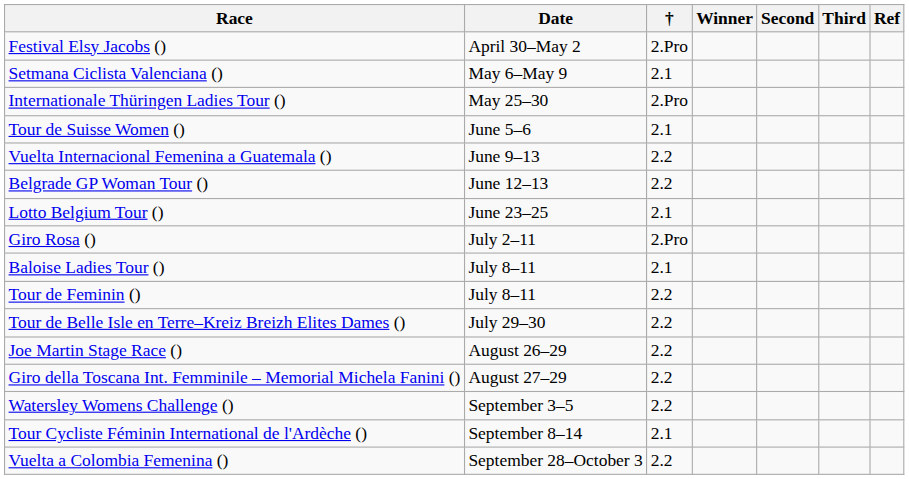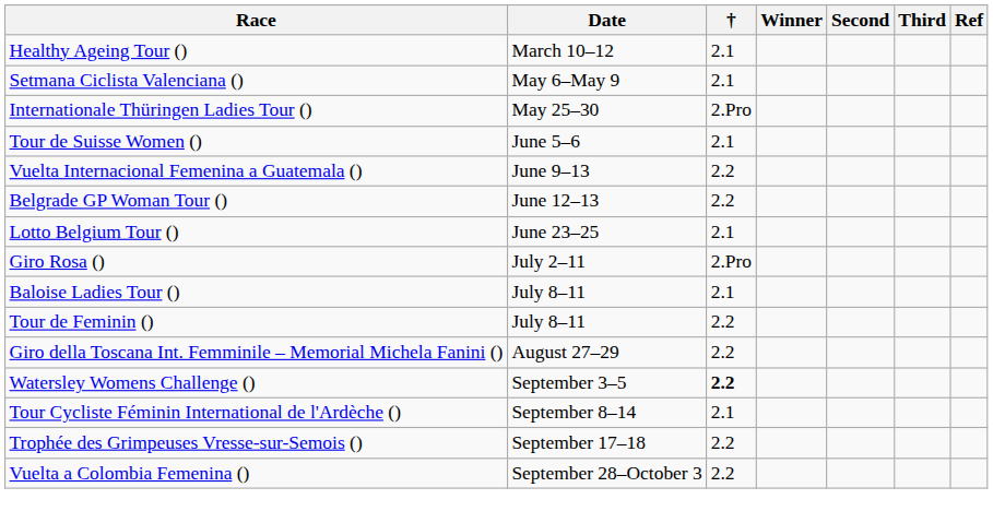 <table class="wikitable sortable">
 <tr>
 <th>Race</th>
 <th>Date</th>
 <th> †</th>
 <th>Winner</th>
 <th>Second</th>
 <th>Third</th>
 <th>Ref</th>
 </tr>
 <tr>
-<td> <a href='#'>Festival Elsy Jacobs</a> ()</td>
-<td>April 30–May 2</td>
-<td>2.Pro</td>
+<td> <a href='#'>Healthy Ageing Tour</a> ()</td>
+<td>March 10–12</td>
+<td>2.1</td>
 <td></td>
 <td></td>
 <td></td>
 <td align=center></td>
 </tr>
 <tr>
 <td> <a href='#'>Setmana Ciclista Valenciana</a> ()</td>
 <td>May 6–May 9</td>
 <td>2.1</td>
 <td></td>
 <td></td>
 <td></td>
 <td align=center></td>
 </tr>
 <tr>
 <td> <a href='#'>Internationale Thüringen Ladies Tour</a> ()</td>
 <td>May 25–30</td>
 <td>2.Pro</td>
 <td></td>
 <td></td>
 <td></td>
 <td align=center></td>
 </tr>
 <tr>
 <td> <a href='#'>Tour de Suisse Women</a> ()</td>
 <td>June 5–6</td>
 <td>2.1</td>
 <td></td>
 <td></td>
 <td></td>
 <td></td>
 </tr>
 <tr>
 <td> <a href='#'>Vuelta Internacional Femenina a Guatemala</a> ()</td>
 <td>June 9–13</td>
 <td>2.2</td>
 <td></td>
 <td></td>
 <td></td>
 <td></td>
 </tr>
 <tr>
 <td> <a href='#'>Belgrade GP Woman Tour</a> ()</td>
 <td>June 12–13</td>
 <td>2.2</td>
 <td></td>
 <td></td>
 <td></td>
 <td></td>
 </tr>
 <tr>
 <td> <a href='#'>Lotto Belgium Tour</a> ()</td>
 <td>June 23–25</td>
 <td>2.1</td>
 <td></td>
 <td></td>
 <td></td>
 <td></td>
 </tr>
 <tr>
 <td> <a href='#'>Giro Rosa</a> ()</td>
 <td>July 2–11</td>
 <td>2.Pro</td>
 <td></td>
 <td></td>
 <td></td>
 <td align="center"></td>
 </tr>
 <tr>
 <td> <a href='#'>Baloise Ladies Tour</a> ()</td>
 <td>July 8–11</td>
 <td>2.1</td>
 <td></td>
 <td></td>
 <td></td>
 <td></td>
 </tr>
 <tr>
 <td> <a href='#'>Tour de Feminin</a> ()</td>
 <td>July 8–11</td>
 <td>2.2</td>
 <td></td>
 <td></td>
 <td></td>
 <td></td>
 </tr>
 <tr>
-<td> <a href='#'>Tour de Belle Isle en Terre–Kreiz Breizh Elites Dames</a> ()</td>
-<td>July 29–30</td>
-<td>2.2</td>
-<td></td>
-<td></td>
-<td></td>
-<td></td>
-</tr>
-<tr>
-<td> <a href='#'>Joe Martin Stage Race</a> ()</td>
-<td>August 26–29</td>
-<td>2.2</td>
-<td></td>
-<td></td>
-<td></td>
-<td></td>
-</tr>
-<tr>
 <td> <a href='#'>Giro della Toscana Int. Femminile – Memorial Michela Fanini</a> ()</td>
 <td>August 27–29</td>
 <td>2.2</td>
 <td></td>
 <td></td>
 <td></td>
 <td></td>
 </tr>
 <tr>
 <td> <a href='#'>Watersley Womens Challenge</a> ()</td>
 <td>September 3–5</td>
-<td>2.2</td>
+<td><strong>2.2</strong></td>
 <td></td>
 <td></td>
 <td></td>
 <td></td>
 </tr>
 <tr>
 <td> <a href='#'>Tour Cycliste Féminin International de l'Ardèche</a> ()</td>
 <td>September 8–14</td>
 <td>2.1</td>
 <td></td>
 <td></td>
 <td></td>
 <td></td>
 </tr>
 <tr>
+<td> <a href='#'>Trophée des Grimpeuses Vresse-sur-Semois</a> ()</td>
+<td>September 17–18</td>
+<td>2.2</td>
+<td></td>
+<td></td>
+<td></td>
+<td></td>
+</tr>
+<tr>
 <td> <a href='#'>Vuelta a Colombia Femenina</a> ()</td>
 <td>September 28–October 3</td>
 <td>2.2</td>
 <td></td>
 <td></td>
 <td></td>
 <td></td>
 </tr>
 </table>
